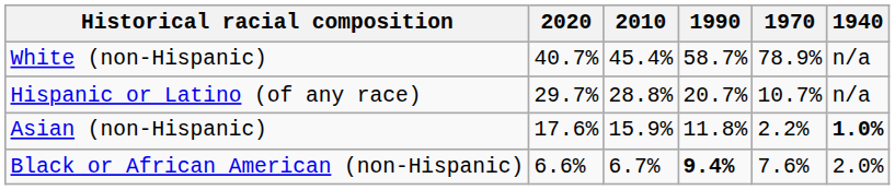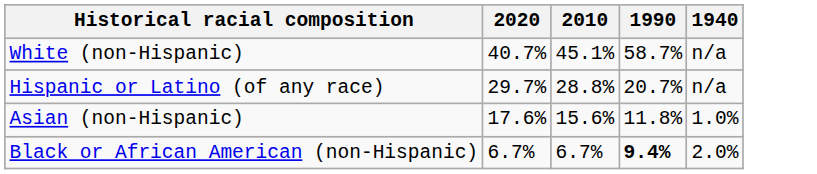 <table class="wikitable sortable collapsible mw-collapsed" style="font-size: 90%;">
 <tr>
 <th>Historical racial composition</th>
 <th>2020</th>
 <th>2010</th>
 <th>1990</th>
-<th>1970</th>
 <th>1940</th>
 </tr>
 <tr>
 <td><a href='#'>White</a> (non-Hispanic)</td>
 <td>40.7%</td>
-<td>45.4%</td>
+<td>45.1%</td>
 <td>58.7%</td>
-<td>78.9%</td>
 <td>n/a</td>
 </tr>
 <tr>
 <td><a href='#'>Hispanic or Latino</a> (of any race)</td>
 <td>29.7%</td>
 <td>28.8%</td>
 <td>20.7%</td>
-<td>10.7%</td>
 <td>n/a</td>
 </tr>
 <tr>
 <td><a href='#'>Asian</a> (non-Hispanic)</td>
 <td>17.6%</td>
-<td>15.9%</td>
+<td>15.6%</td>
 <td>11.8%</td>
-<td>2.2%</td>
-<td><strong>1.0%</strong></td>
+<td>1.0%</td>
 </tr>
 <tr>
 <td><a href='#'>Black or African American</a> (non-Hispanic)</td>
-<td>6.6%</td>
+<td>6.7%</td>
 <td>6.7%</td>
 <td><strong>9.4%</strong></td>
-<td>7.6%</td>
 <td>2.0%</td>
 </tr>
 </table>
